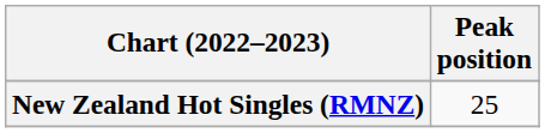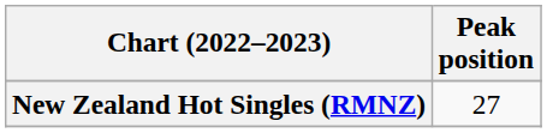 <table class="wikitable sortable plainrowheaders" style="text-align:center">
 <tr>
 <th scope="col">Chart (2022–2023)</th>
 <th scope="col">Peak<br>position</th>
 </tr>
 <tr>
 </tr>
 <tr>
 <th scope="row">New Zealand Hot Singles (<a href='#'>RMNZ</a>)</th>
-<td>25</td>
+<td>27</td>
 </tr>
 <tr>
 </tr>
 <tr>
 </tr>
 <tr>
 </tr>
 </table>
